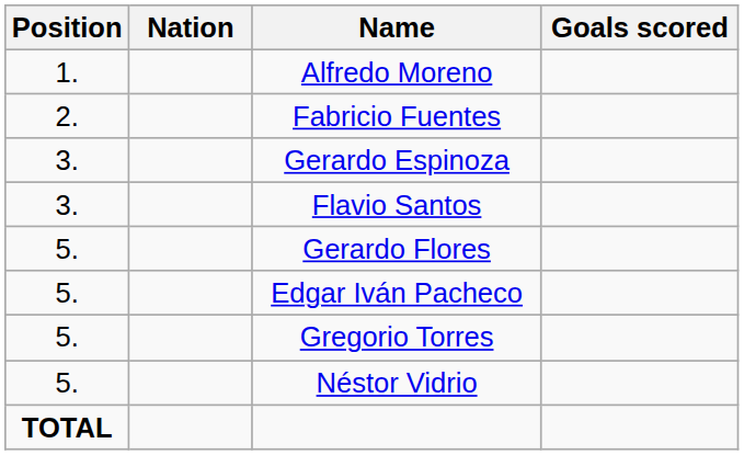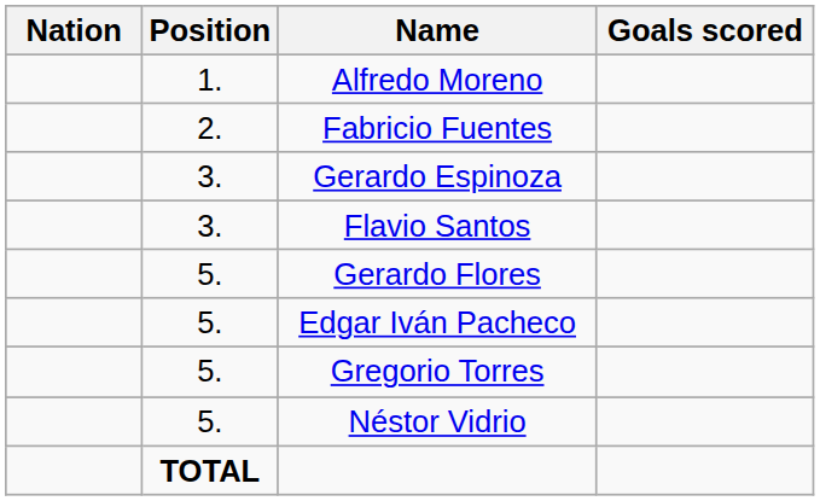 <table class="wikitable" style="font-size: 95%; text-align: center;">
 <tr>
+<th width=60>Nation</th>
 <th width=60>Position</th>
-<th width=60>Nation</th>
 <th width=150>Name</th>
 <th width=100>Goals scored</th>
 </tr>
 <tr>
+<td></td>
 <td>1.</td>
-<td></td>
 <td><a href='#'>Alfredo Moreno</a></td>
 <td></td>
 </tr>
 <tr>
+<td></td>
 <td>2.</td>
-<td></td>
 <td><a href='#'>Fabricio Fuentes</a></td>
 <td></td>
 </tr>
 <tr>
+<td></td>
 <td>3.</td>
-<td></td>
 <td><a href='#'>Gerardo Espinoza</a></td>
 <td></td>
 </tr>
 <tr>
+<td></td>
 <td>3.</td>
-<td></td>
 <td><a href='#'>Flavio Santos</a></td>
 <td></td>
 </tr>
 <tr>
+<td></td>
 <td>5.</td>
-<td></td>
 <td><a href='#'>Gerardo Flores</a></td>
 <td></td>
 </tr>
 <tr>
+<td></td>
 <td>5.</td>
-<td></td>
 <td><a href='#'>Edgar Iván Pacheco</a></td>
 <td></td>
 </tr>
 <tr>
+<td></td>
 <td>5.</td>
-<td></td>
 <td><a href='#'>Gregorio Torres</a></td>
 <td></td>
 </tr>
 <tr>
+<td></td>
 <td>5.</td>
-<td></td>
 <td><a href='#'>Néstor Vidrio</a></td>
 <td></td>
 </tr>
 <tr>
+<td></td>
 <td><strong>TOTAL</strong></td>
-<td></td>
 <td></td>
 <td></td>
 </tr>
 </table>
